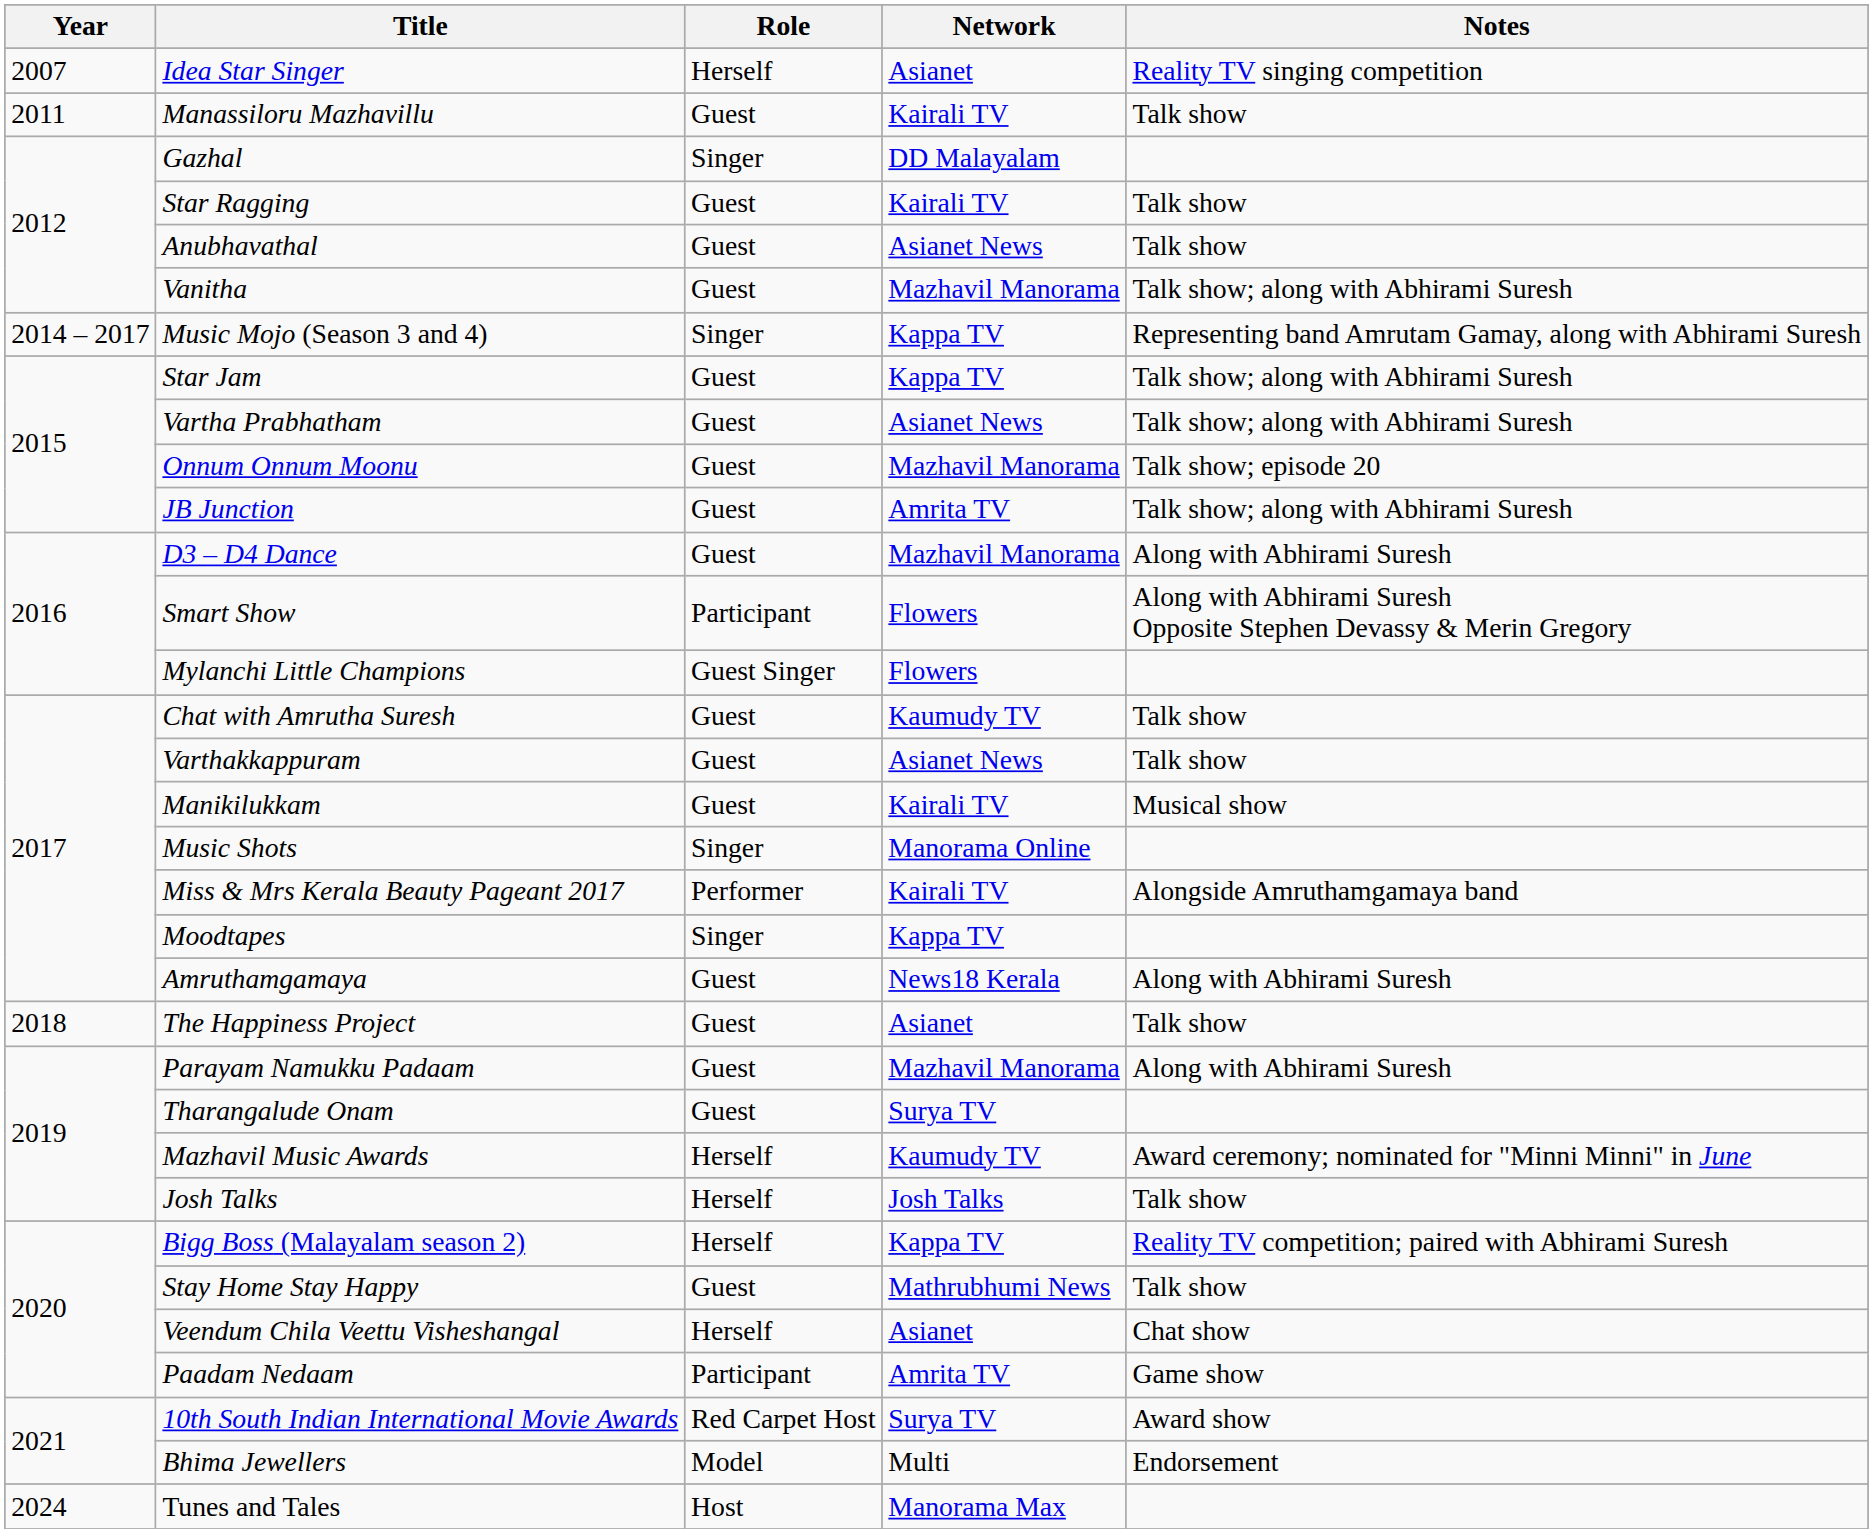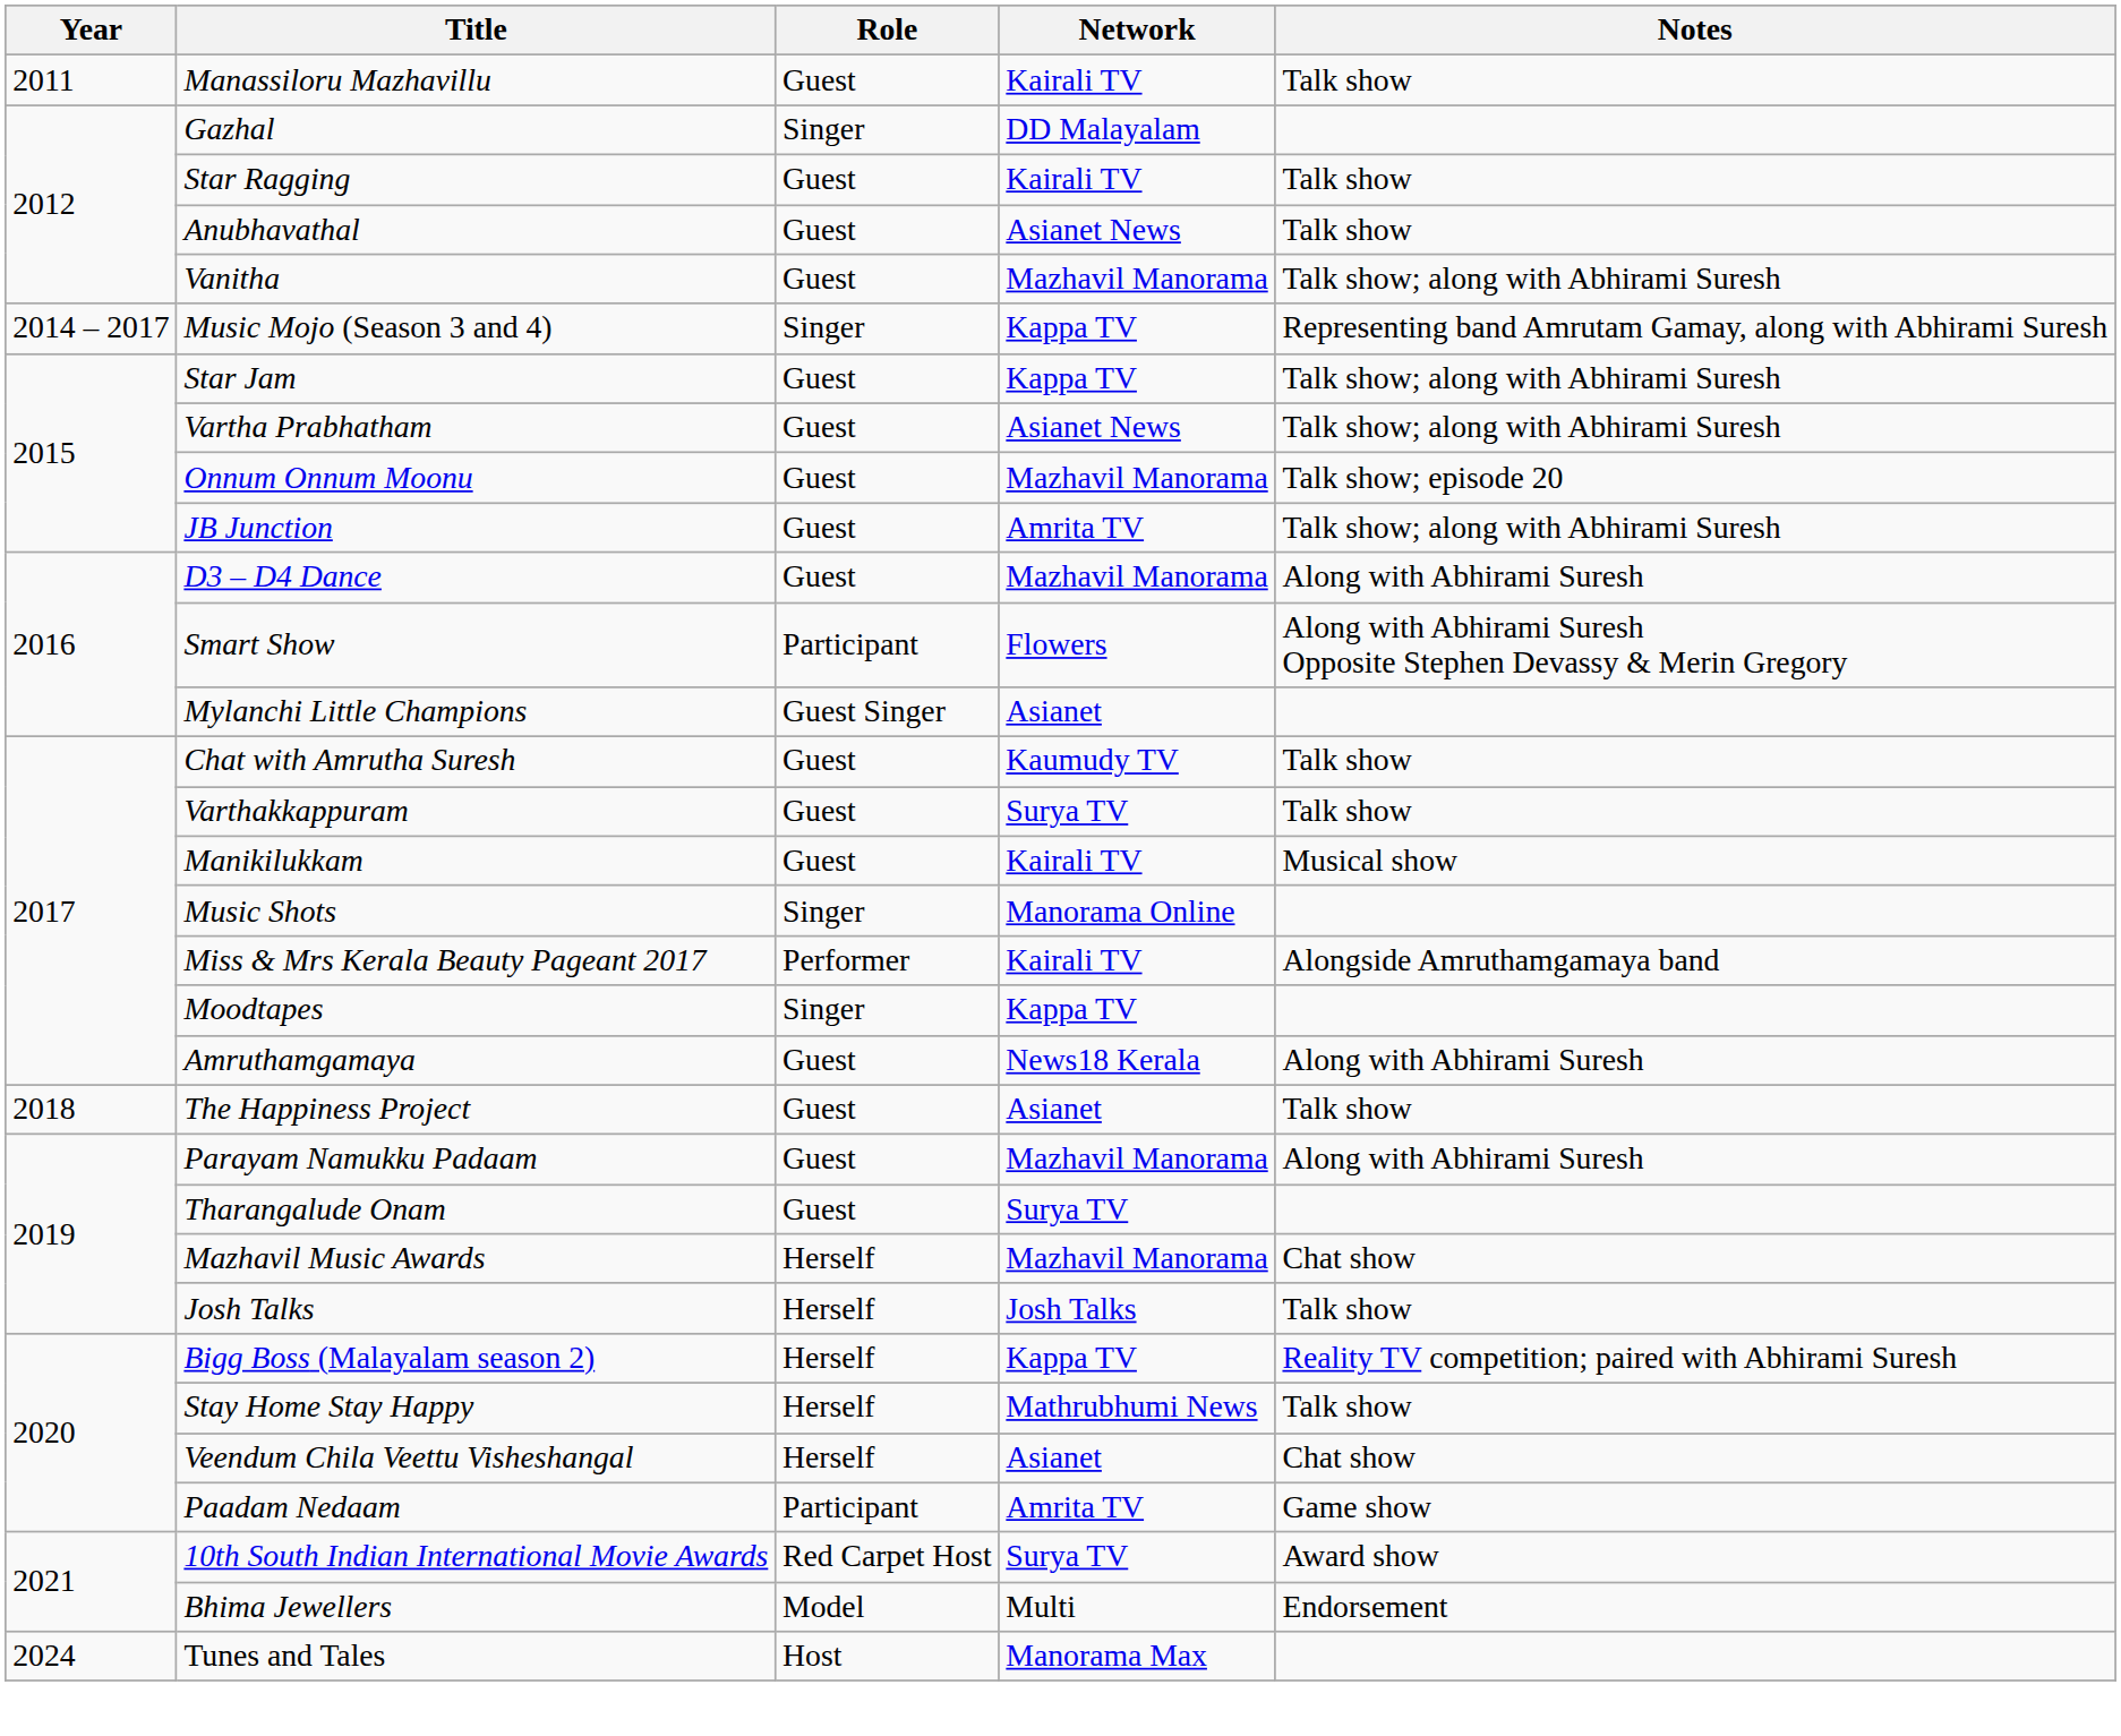 <table class="wikitable sortable">
 <tr>
 <th>Year</th>
 <th>Title</th>
 <th>Role</th>
 <th>Network</th>
 <th class="unsortable">Notes</th>
-</tr>
-<tr>
-<td>2007</td>
-<td><em><a href='#'>Idea Star Singer</a></em></td>
-<td>Herself</td>
-<td><a href='#'>Asianet</a></td>
-<td><a href='#'>Reality TV</a> singing competition</td>
 </tr>
 <tr>
 <td>2011</td>
 <td><em>Manassiloru Mazhavillu</em></td>
 <td>Guest</td>
 <td><a href='#'>Kairali TV</a></td>
 <td>Talk show</td>
 </tr>
 <tr>
 <td rowspan=4>2012</td>
 <td><em>Gazhal</em></td>
 <td>Singer</td>
 <td><a href='#'>DD Malayalam</a></td>
 <td></td>
 </tr>
 <tr>
 <td><em>Star Ragging</em></td>
 <td>Guest</td>
 <td><a href='#'>Kairali TV</a></td>
 <td>Talk show</td>
 </tr>
 <tr>
 <td><em>Anubhavathal</em></td>
 <td>Guest</td>
 <td><a href='#'>Asianet News</a></td>
 <td>Talk show</td>
 </tr>
 <tr>
 <td><em>Vanitha</em></td>
 <td>Guest</td>
 <td><a href='#'>Mazhavil Manorama</a></td>
 <td>Talk show; along with Abhirami Suresh</td>
 </tr>
 <tr>
 <td>2014 – 2017</td>
 <td><em>Music Mojo</em> (Season 3 and 4)</td>
 <td>Singer</td>
 <td><a href='#'>Kappa TV</a></td>
 <td>Representing band Amrutam Gamay, along with Abhirami Suresh</td>
 </tr>
 <tr>
 <td rowspan=4>2015</td>
 <td><em>Star Jam</em></td>
 <td>Guest</td>
 <td><a href='#'>Kappa TV</a></td>
 <td>Talk show; along with Abhirami Suresh</td>
 </tr>
 <tr>
 <td><em>Vartha Prabhatham</em></td>
 <td>Guest</td>
 <td><a href='#'>Asianet News</a></td>
 <td>Talk show; along with Abhirami Suresh</td>
 </tr>
 <tr>
 <td><em><a href='#'>Onnum Onnum Moonu</a></em></td>
 <td>Guest</td>
 <td><a href='#'>Mazhavil Manorama</a></td>
 <td>Talk show; episode 20</td>
 </tr>
 <tr>
 <td><em><a href='#'>JB Junction</a></em></td>
 <td>Guest</td>
 <td><a href='#'>Amrita TV</a></td>
 <td>Talk show; along with Abhirami Suresh</td>
 </tr>
 <tr>
 <td rowspan=3>2016</td>
 <td><em><a href='#'>D3 – D4 Dance</a></em></td>
 <td>Guest</td>
 <td><a href='#'>Mazhavil Manorama</a></td>
 <td>Along with Abhirami Suresh</td>
 </tr>
 <tr>
 <td><em>Smart Show</em></td>
 <td>Participant</td>
 <td><a href='#'>Flowers</a></td>
 <td>Along with Abhirami Suresh <br>Opposite Stephen Devassy & Merin Gregory</td>
 </tr>
 <tr>
 <td><em>Mylanchi Little Champions</em></td>
 <td>Guest Singer</td>
-<td><a href='#'>Flowers</a></td>
+<td><a href='#'>Asianet</a></td>
 <td></td>
 </tr>
 <tr>
 <td rowspan=7>2017</td>
 <td><em>Chat with Amrutha Suresh</em></td>
 <td>Guest</td>
 <td><a href='#'>Kaumudy TV</a></td>
 <td>Talk show</td>
 </tr>
 <tr>
 <td><em>Varthakkappuram</em></td>
 <td>Guest</td>
-<td><a href='#'>Asianet News</a></td>
+<td><a href='#'>Surya TV</a></td>
 <td>Talk show</td>
 </tr>
 <tr>
 <td><em>Manikilukkam</em></td>
 <td>Guest</td>
 <td><a href='#'>Kairali TV</a></td>
 <td>Musical show</td>
 </tr>
 <tr>
 <td><em>Music Shots</em></td>
 <td>Singer</td>
 <td><a href='#'>Manorama Online</a></td>
 <td></td>
 </tr>
 <tr>
 <td><em>Miss & Mrs Kerala Beauty Pageant 2017</em></td>
 <td>Performer</td>
 <td><a href='#'>Kairali TV</a></td>
 <td>Alongside Amruthamgamaya band</td>
 </tr>
 <tr>
 <td><em>Moodtapes</em></td>
 <td>Singer</td>
 <td><a href='#'>Kappa TV</a></td>
 <td></td>
 </tr>
 <tr>
 <td><em>Amruthamgamaya</em></td>
 <td>Guest</td>
 <td><a href='#'>News18 Kerala</a></td>
 <td>Along with Abhirami Suresh</td>
 </tr>
 <tr>
 <td>2018</td>
 <td><em>The Happiness Project</em></td>
 <td>Guest</td>
 <td><a href='#'>Asianet</a></td>
 <td>Talk show</td>
 </tr>
 <tr>
 <td rowspan=4>2019</td>
 <td><em>Parayam Namukku Padaam</em></td>
 <td>Guest</td>
 <td><a href='#'>Mazhavil Manorama</a></td>
 <td>Along with Abhirami Suresh</td>
 </tr>
 <tr>
 <td><em>Tharangalude Onam</em></td>
 <td>Guest</td>
 <td><a href='#'>Surya TV</a></td>
 <td></td>
 </tr>
 <tr>
 <td><em>Mazhavil Music Awards</em></td>
 <td>Herself</td>
-<td><a href='#'>Kaumudy TV</a></td>
-<td>Award ceremony; nominated for "Minni Minni" in <em><a href='#'>June</a></em></td>
+<td><a href='#'>Mazhavil Manorama</a></td>
+<td>Chat show</td>
 </tr>
 <tr>
 <td><em>Josh Talks</em></td>
 <td>Herself</td>
 <td><a href='#'>Josh Talks</a></td>
 <td>Talk show</td>
 </tr>
 <tr>
 <td rowspan=4>2020</td>
 <td><a href='#'><em>Bigg Boss</em> (Malayalam season 2)</a></td>
 <td>Herself</td>
 <td><a href='#'>Kappa TV</a></td>
 <td><a href='#'>Reality TV</a> competition; paired with Abhirami Suresh</td>
 </tr>
 <tr>
 <td><em>Stay Home Stay Happy</em></td>
-<td>Guest</td>
+<td>Herself</td>
 <td><a href='#'>Mathrubhumi News</a></td>
 <td>Talk show</td>
 </tr>
 <tr>
 <td><em>Veendum Chila Veettu Visheshangal</em></td>
 <td>Herself</td>
 <td><a href='#'>Asianet</a></td>
 <td>Chat show</td>
 </tr>
 <tr>
 <td><em>Paadam Nedaam</em></td>
 <td>Participant</td>
 <td><a href='#'>Amrita TV</a></td>
 <td>Game show</td>
 </tr>
 <tr>
 <td rowspan=2>2021</td>
 <td><em><a href='#'>10th South Indian International Movie Awards</a></em></td>
 <td>Red Carpet Host</td>
 <td><a href='#'>Surya TV</a></td>
 <td>Award show</td>
 </tr>
 <tr>
 <td><em>Bhima Jewellers</em></td>
 <td>Model</td>
 <td>Multi</td>
 <td>Endorsement</td>
 </tr>
 <tr>
 <td>2024</td>
 <td>Tunes and Tales</td>
 <td>Host</td>
 <td><a href='#'>Manorama Max</a></td>
 <td></td>
 </tr>
 </table>
